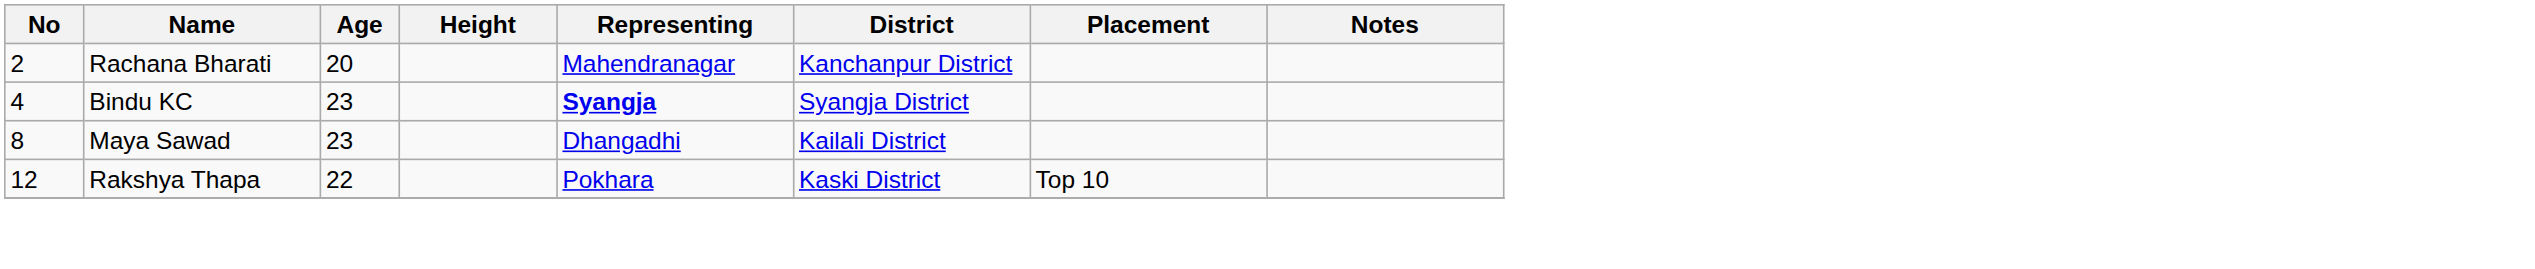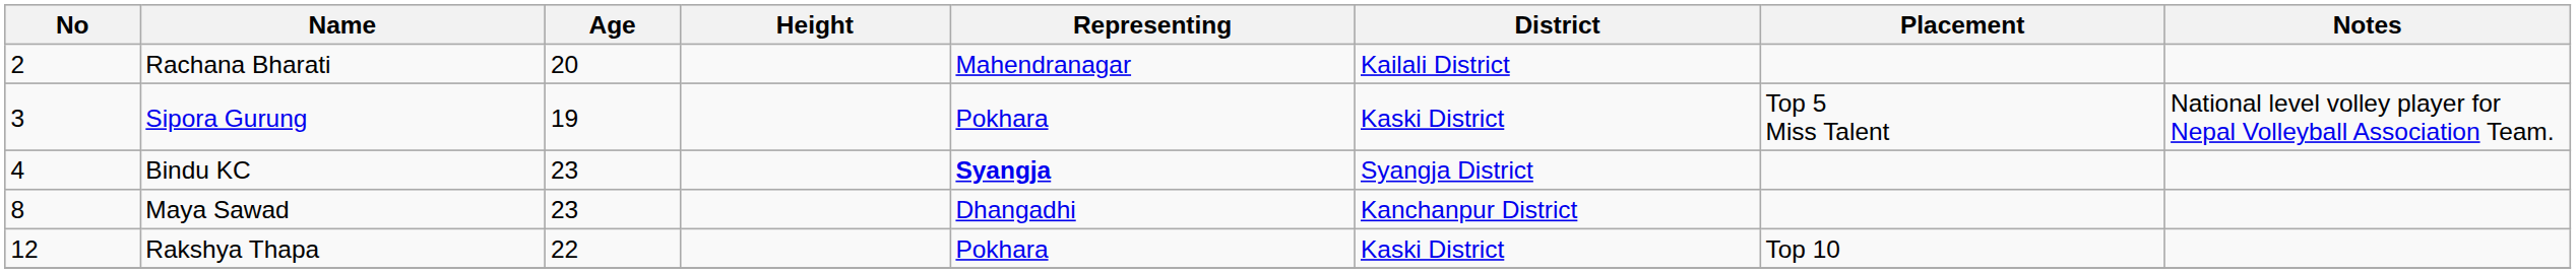 <table class="wikitable sortable" style="font-size: 95%;">
 <tr>
 <th width="05%">No</th>
 <th width="15%">Name</th>
 <th width="05%">Age</th>
 <th width="10%">Height</th>
 <th width="15%">Representing</th>
 <th width="15%">District</th>
 <th width="15%">Placement</th>
 <th width="15%">Notes</th>
 </tr>
 <tr>
 <td>2</td>
 <td>Rachana Bharati</td>
 <td>20</td>
 <td></td>
 <td><a href='#'>Mahendranagar</a></td>
-<td><a href='#'>Kanchanpur District</a></td>
+<td><a href='#'>Kailali District</a></td>
 <td></td>
 <td></td>
+</tr>
+<tr>
+<td>3</td>
+<td><a href='#'>Sipora Gurung</a></td>
+<td>19</td>
+<td></td>
+<td><a href='#'>Pokhara</a></td>
+<td><a href='#'>Kaski District</a></td>
+<td>Top 5 <br> Miss Talent</td>
+<td>National level volley player for <a href='#'>Nepal Volleyball Association</a> Team.</td>
 </tr>
 <tr>
 <td>4</td>
 <td>Bindu KC</td>
 <td>23</td>
 <td></td>
 <td><strong><a href='#'>Syangja</a></strong></td>
 <td><a href='#'>Syangja District</a></td>
 <td></td>
 <td></td>
 </tr>
 <tr>
 <td>8</td>
 <td>Maya Sawad</td>
 <td>23</td>
 <td></td>
 <td><a href='#'>Dhangadhi</a></td>
-<td><a href='#'>Kailali District</a></td>
+<td><a href='#'>Kanchanpur District</a></td>
 <td></td>
 <td></td>
 </tr>
 <tr>
 <td>12</td>
 <td>Rakshya Thapa</td>
 <td>22</td>
 <td></td>
 <td><a href='#'>Pokhara</a></td>
 <td><a href='#'>Kaski District</a></td>
 <td>Top 10</td>
 <td></td>
 </tr>
 <tr>
 </tr>
 </table>
